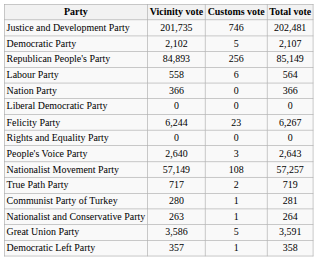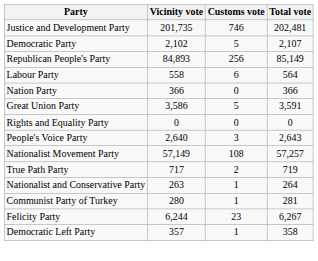 <table class="wikitable sortable">
 <tr>
 <th style="text-align:center;">Party</th>
 <th style="text-align:center;">Vicinity vote</th>
 <th style="text-align:center;">Customs vote</th>
 <th style="text-align:center;">Total vote</th>
 </tr>
 <tr>
 <td>Justice and Development Party</td>
 <td style="text-align:center;">201,735</td>
 <td style="text-align:center;">746</td>
 <td style="text-align:center;">202,481</td>
 </tr>
 <tr>
 <td>Democratic Party</td>
 <td style="text-align:center;">2,102</td>
 <td style="text-align:center;">5</td>
 <td style="text-align:center;">2,107</td>
 </tr>
 <tr>
 <td>Republican People's Party</td>
 <td style="text-align:center;">84,893</td>
 <td style="text-align:center;">256</td>
 <td style="text-align:center;">85,149</td>
 </tr>
 <tr>
 <td>Labour Party</td>
 <td style="text-align:center;">558</td>
 <td style="text-align:center;">6</td>
 <td style="text-align:center;">564</td>
 </tr>
 <tr>
 <td>Nation Party</td>
 <td style="text-align:center;">366</td>
 <td style="text-align:center;">0</td>
 <td style="text-align:center;">366</td>
 </tr>
 <tr>
-<td>Liberal Democratic Party</td>
-<td style="text-align:center;">0</td>
-<td style="text-align:center;">0</td>
-<td style="text-align:center;">0</td>
-</tr>
-<tr>
-<td>Felicity Party</td>
-<td style="text-align:center;">6,244</td>
-<td style="text-align:center;">23</td>
-<td style="text-align:center;">6,267</td>
+<td>Great Union Party</td>
+<td style="text-align:center;">3,586</td>
+<td style="text-align:center;">5</td>
+<td style="text-align:center;">3,591</td>
 </tr>
 <tr>
 <td>Rights and Equality Party</td>
 <td style="text-align:center;">0</td>
 <td style="text-align:center;">0</td>
 <td style="text-align:center;">0</td>
 </tr>
 <tr>
 <td>People's Voice Party</td>
 <td style="text-align:center;">2,640</td>
 <td style="text-align:center;">3</td>
 <td style="text-align:center;">2,643</td>
 </tr>
 <tr>
 <td>Nationalist Movement Party</td>
 <td style="text-align:center;">57,149</td>
 <td style="text-align:center;">108</td>
 <td style="text-align:center;">57,257</td>
 </tr>
 <tr>
 <td>True Path Party</td>
 <td style="text-align:center;">717</td>
 <td style="text-align:center;">2</td>
 <td style="text-align:center;">719</td>
 </tr>
 <tr>
+<td>Nationalist and Conservative Party</td>
+<td style="text-align:center;">263</td>
+<td style="text-align:center;">1</td>
+<td style="text-align:center;">264</td>
+</tr>
+<tr>
 <td>Communist Party of Turkey</td>
 <td style="text-align:center;">280</td>
 <td style="text-align:center;">1</td>
 <td style="text-align:center;">281</td>
 </tr>
 <tr>
-<td>Nationalist and Conservative Party</td>
-<td style="text-align:center;">263</td>
-<td style="text-align:center;">1</td>
-<td style="text-align:center;">264</td>
-</tr>
-<tr>
-<td>Great Union Party</td>
-<td style="text-align:center;">3,586</td>
-<td style="text-align:center;">5</td>
-<td style="text-align:center;">3,591</td>
+<td>Felicity Party</td>
+<td style="text-align:center;">6,244</td>
+<td style="text-align:center;">23</td>
+<td style="text-align:center;">6,267</td>
 </tr>
 <tr>
 <td>Democratic Left Party</td>
 <td style="text-align:center;">357</td>
 <td style="text-align:center;">1</td>
 <td style="text-align:center;">358</td>
 </tr>
 </table>
